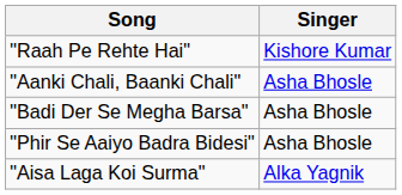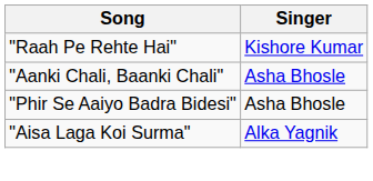 <table class="wikitable">
 <tr>
 <th>Song</th>
 <th>Singer</th>
 </tr>
 <tr>
 <td>"Raah Pe Rehte Hai"</td>
 <td><a href='#'>Kishore Kumar</a></td>
 </tr>
 <tr>
 <td>"Aanki Chali, Baanki Chali"</td>
 <td><a href='#'>Asha Bhosle</a></td>
 </tr>
 <tr>
-<td>"Badi Der Se Megha Barsa"</td>
-<td>Asha Bhosle</td>
-</tr>
-<tr>
 <td>"Phir Se Aaiyo Badra Bidesi"</td>
 <td>Asha Bhosle</td>
 </tr>
 <tr>
 <td>"Aisa Laga Koi Surma"</td>
 <td><a href='#'>Alka Yagnik</a></td>
 </tr>
 </table>
